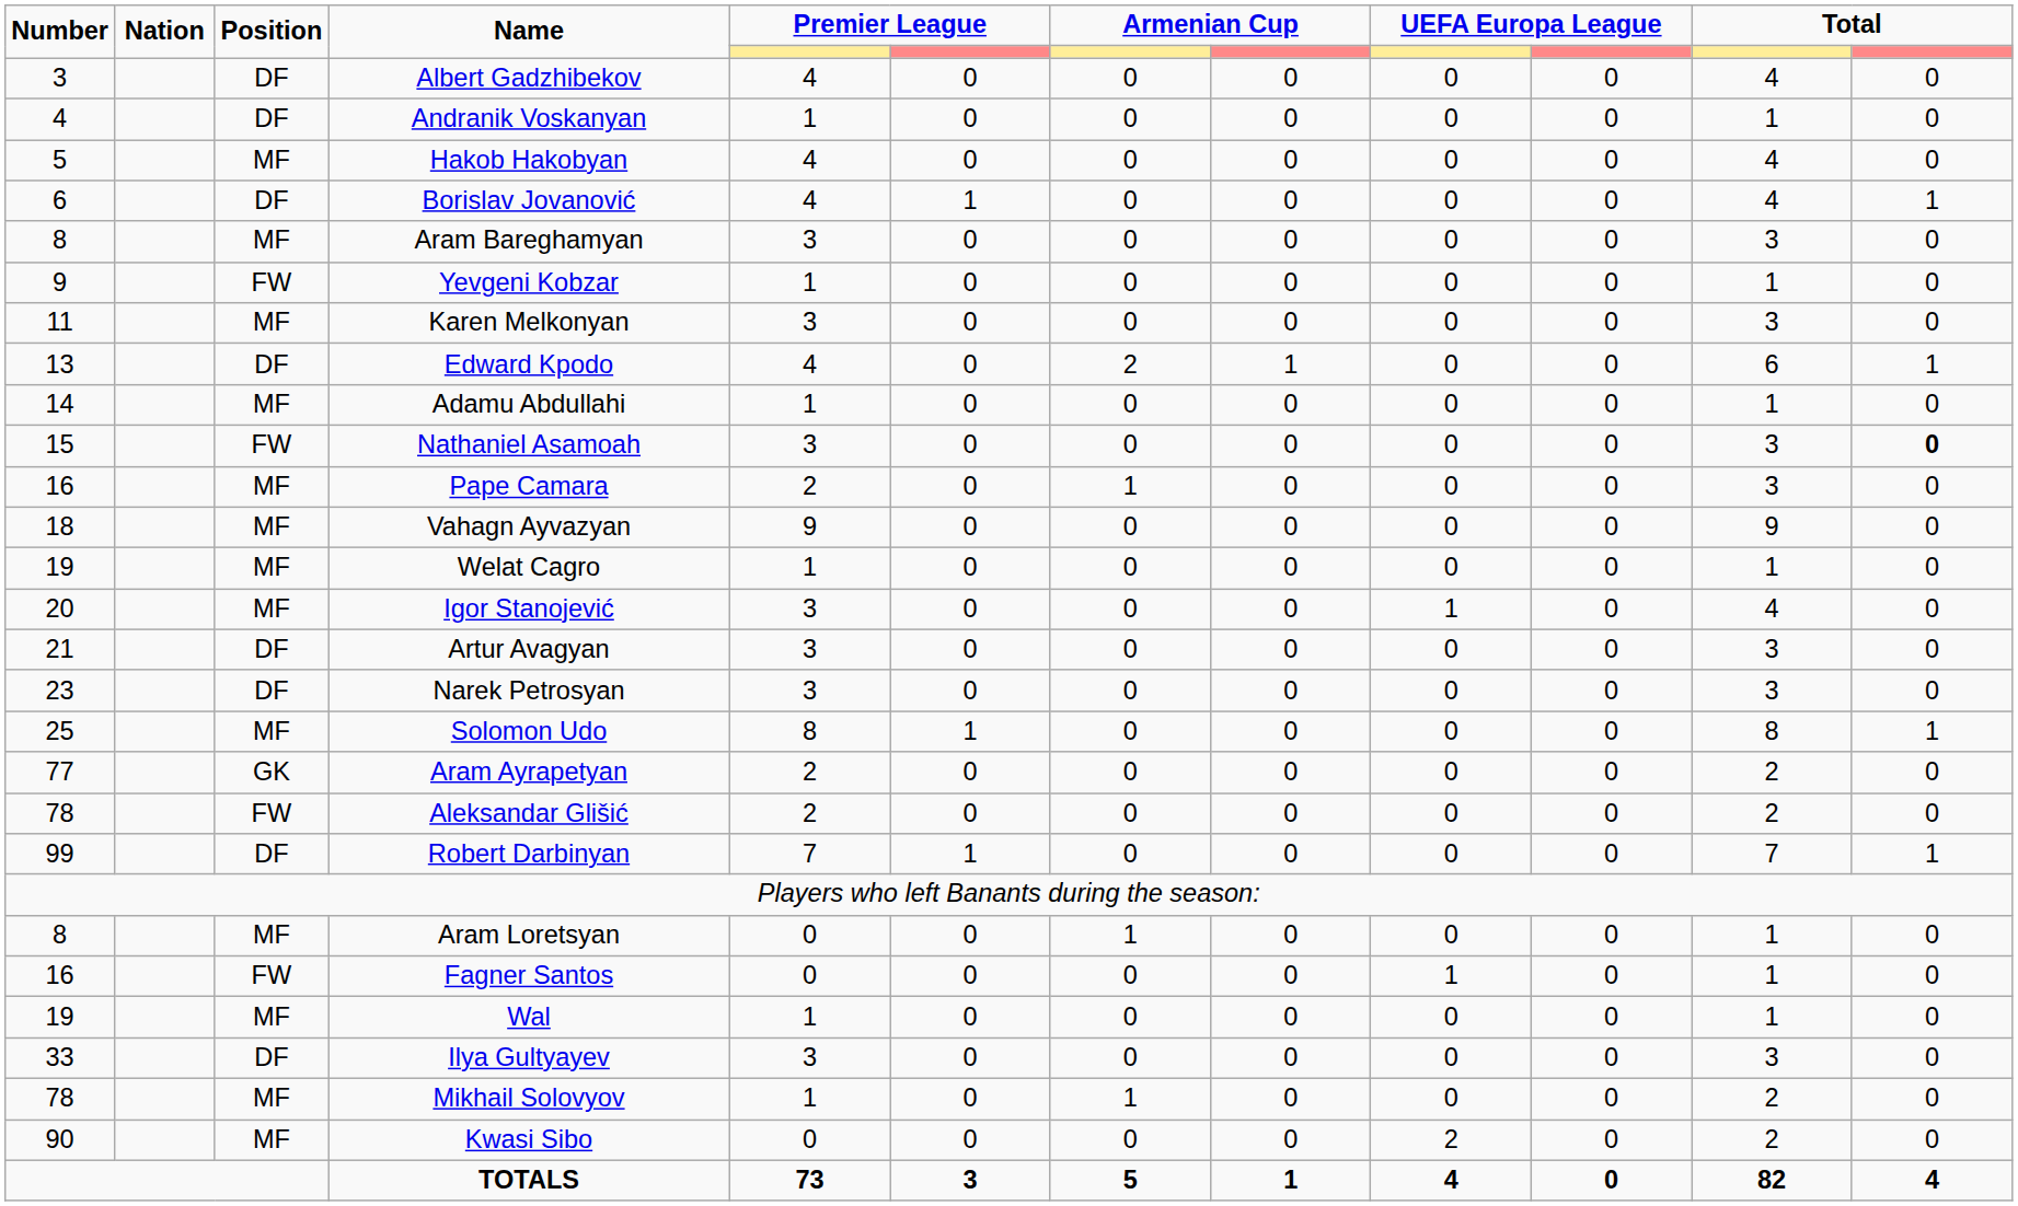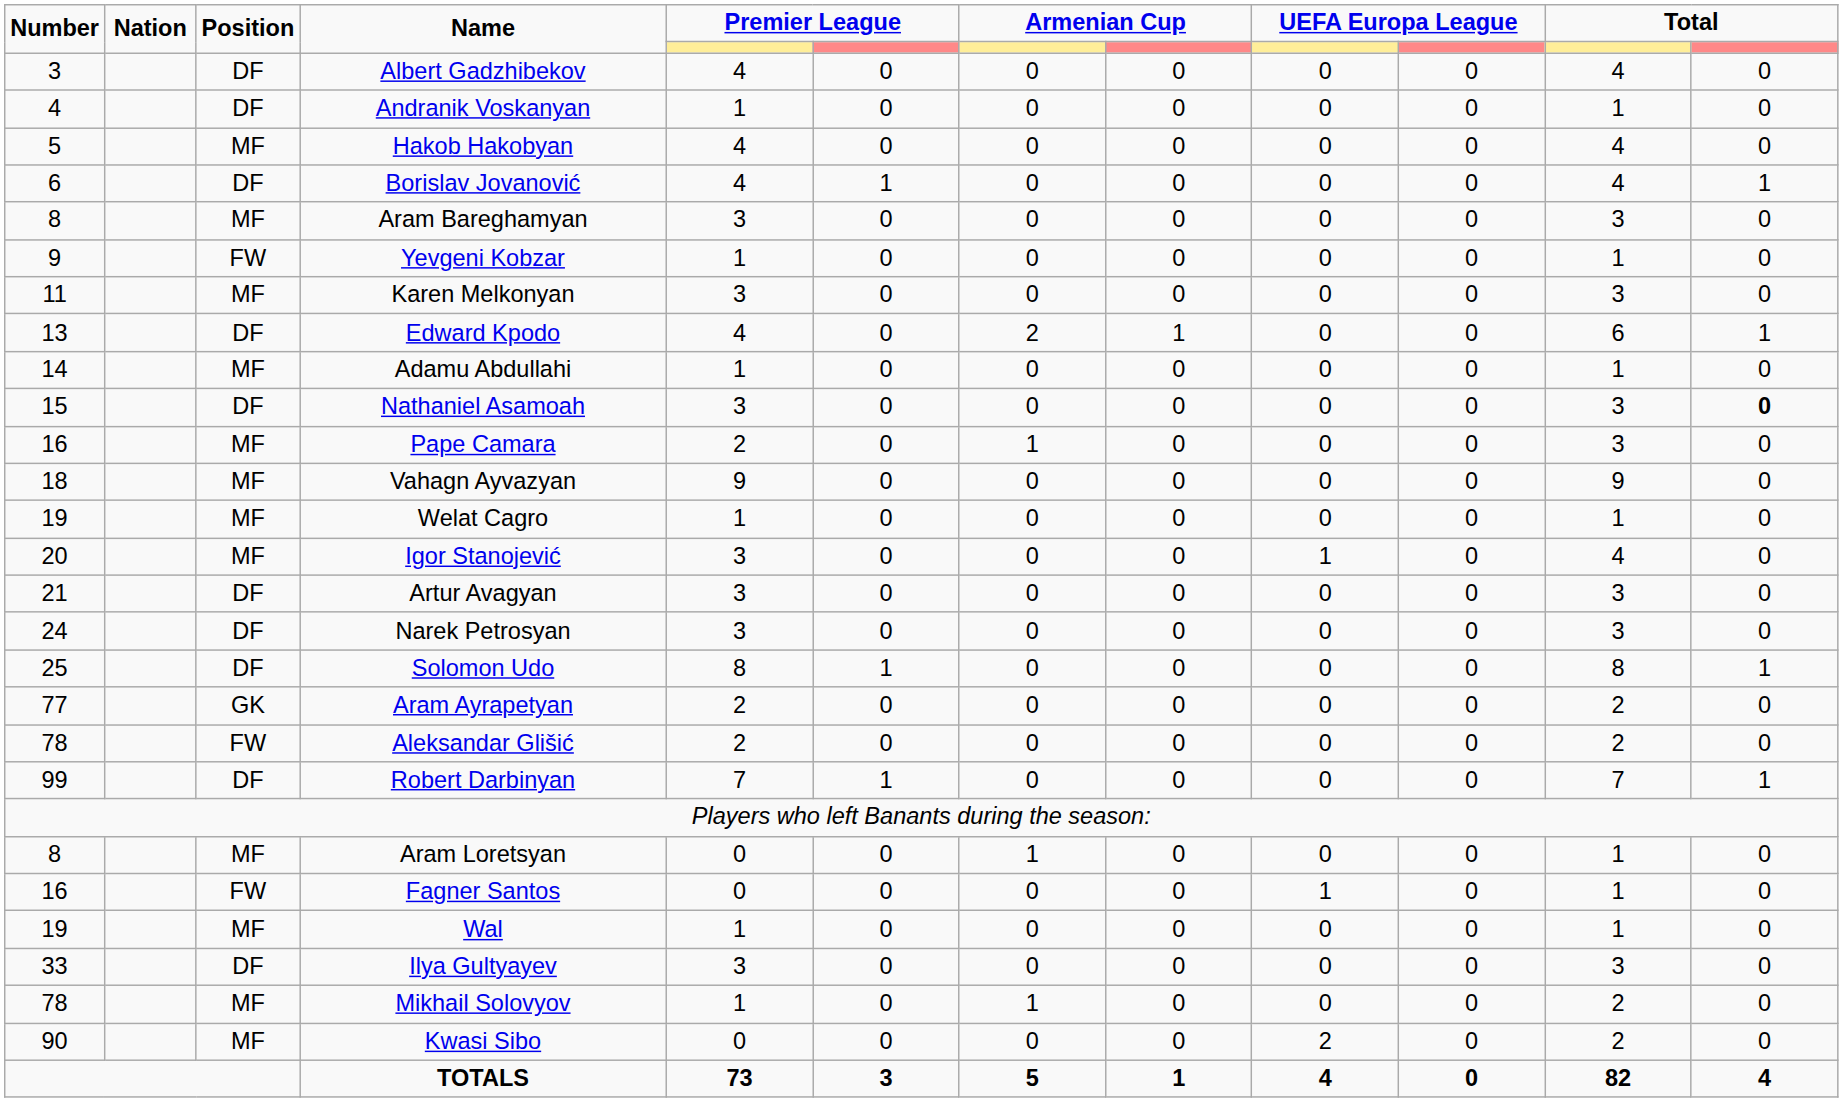 <table class="wikitable" style="text-align:center;">
 <tr>
 <td rowspan="2"  style="width:5%; text-align:center;"><strong>Number</strong></td>
 <td rowspan="2"  style="width:5%; text-align:center;"><strong>Nation</strong></td>
 <td rowspan="2"  style="width:5%; text-align:center;"><strong>Position</strong></td>
 <td rowspan="2"  style="width:20%; text-align:center;"><strong>Name</strong></td>
 <td colspan="2" style="text-align:center;"><strong><a href='#'>Premier League</a></strong></td>
 <td colspan="2" style="text-align:center;"><strong><a href='#'>Armenian Cup</a></strong></td>
 <td colspan="2" style="text-align:center;"><strong><a href='#'>UEFA Europa League</a></strong></td>
 <td colspan="2" style="text-align:center;"><strong>Total</strong></td>
 </tr>
 <tr>
 <th style="width:60px; background:#fe9;"></th>
 <th style="width:60px; background:#ff8888;"></th>
 <th style="width:60px; background:#fe9;"></th>
 <th style="width:60px; background:#ff8888;"></th>
 <th style="width:60px; background:#fe9;"></th>
 <th style="width:60px; background:#ff8888;"></th>
 <th style="width:60px; background:#fe9;"></th>
 <th style="width:60px; background:#ff8888;"></th>
 </tr>
 <tr>
 <td>3</td>
 <td></td>
 <td>DF</td>
 <td><a href='#'>Albert Gadzhibekov</a></td>
 <td>4</td>
 <td>0</td>
 <td>0</td>
 <td>0</td>
 <td>0</td>
 <td>0</td>
 <td>4</td>
 <td>0</td>
 </tr>
 <tr>
 <td>4</td>
 <td></td>
 <td>DF</td>
 <td><a href='#'>Andranik Voskanyan</a></td>
 <td>1</td>
 <td>0</td>
 <td>0</td>
 <td>0</td>
 <td>0</td>
 <td>0</td>
 <td>1</td>
 <td>0</td>
 </tr>
 <tr>
 <td>5</td>
 <td></td>
 <td>MF</td>
 <td><a href='#'>Hakob Hakobyan</a></td>
 <td>4</td>
 <td>0</td>
 <td>0</td>
 <td>0</td>
 <td>0</td>
 <td>0</td>
 <td>4</td>
 <td>0</td>
 </tr>
 <tr>
 <td>6</td>
 <td></td>
 <td>DF</td>
 <td><a href='#'>Borislav Jovanović</a></td>
 <td>4</td>
 <td>1</td>
 <td>0</td>
 <td>0</td>
 <td>0</td>
 <td>0</td>
 <td>4</td>
 <td>1</td>
 </tr>
 <tr>
 <td>8</td>
 <td></td>
 <td>MF</td>
 <td>Aram Bareghamyan</td>
 <td>3</td>
 <td>0</td>
 <td>0</td>
 <td>0</td>
 <td>0</td>
 <td>0</td>
 <td>3</td>
 <td>0</td>
 </tr>
 <tr>
 <td>9</td>
 <td></td>
 <td>FW</td>
 <td><a href='#'>Yevgeni Kobzar</a></td>
 <td>1</td>
 <td>0</td>
 <td>0</td>
 <td>0</td>
 <td>0</td>
 <td>0</td>
 <td>1</td>
 <td>0</td>
 </tr>
 <tr>
 <td>11</td>
 <td></td>
 <td>MF</td>
 <td>Karen Melkonyan</td>
 <td>3</td>
 <td>0</td>
 <td>0</td>
 <td>0</td>
 <td>0</td>
 <td>0</td>
 <td>3</td>
 <td>0</td>
 </tr>
 <tr>
 <td>13</td>
 <td></td>
 <td>DF</td>
 <td><a href='#'>Edward Kpodo</a></td>
 <td>4</td>
 <td>0</td>
 <td>2</td>
 <td>1</td>
 <td>0</td>
 <td>0</td>
 <td>6</td>
 <td>1</td>
 </tr>
 <tr>
 <td>14</td>
 <td></td>
 <td>MF</td>
 <td>Adamu Abdullahi</td>
 <td>1</td>
 <td>0</td>
 <td>0</td>
 <td>0</td>
 <td>0</td>
 <td>0</td>
 <td>1</td>
 <td>0</td>
 </tr>
 <tr>
 <td>15</td>
 <td></td>
-<td>FW</td>
+<td>DF</td>
 <td><a href='#'>Nathaniel Asamoah</a></td>
 <td>3</td>
 <td>0</td>
 <td>0</td>
 <td>0</td>
 <td>0</td>
 <td>0</td>
 <td>3</td>
 <td><strong>0</strong></td>
 </tr>
 <tr>
 <td>16</td>
 <td></td>
 <td>MF</td>
 <td><a href='#'>Pape Camara</a></td>
 <td>2</td>
 <td>0</td>
 <td>1</td>
 <td>0</td>
 <td>0</td>
 <td>0</td>
 <td>3</td>
 <td>0</td>
 </tr>
 <tr>
 <td>18</td>
 <td></td>
 <td>MF</td>
 <td>Vahagn Ayvazyan</td>
 <td>9</td>
 <td>0</td>
 <td>0</td>
 <td>0</td>
 <td>0</td>
 <td>0</td>
 <td>9</td>
 <td>0</td>
 </tr>
 <tr>
 <td>19</td>
 <td></td>
 <td>MF</td>
 <td>Welat Cagro</td>
 <td>1</td>
 <td>0</td>
 <td>0</td>
 <td>0</td>
 <td>0</td>
 <td>0</td>
 <td>1</td>
 <td>0</td>
 </tr>
 <tr>
 <td>20</td>
 <td></td>
 <td>MF</td>
 <td><a href='#'>Igor Stanojević</a></td>
 <td>3</td>
 <td>0</td>
 <td>0</td>
 <td>0</td>
 <td>1</td>
 <td>0</td>
 <td>4</td>
 <td>0</td>
 </tr>
 <tr>
 <td>21</td>
 <td></td>
 <td>DF</td>
 <td>Artur Avagyan</td>
 <td>3</td>
 <td>0</td>
 <td>0</td>
 <td>0</td>
 <td>0</td>
 <td>0</td>
 <td>3</td>
 <td>0</td>
 </tr>
 <tr>
-<td>23</td>
+<td>24</td>
 <td></td>
 <td>DF</td>
 <td>Narek Petrosyan</td>
 <td>3</td>
 <td>0</td>
 <td>0</td>
 <td>0</td>
 <td>0</td>
 <td>0</td>
 <td>3</td>
 <td>0</td>
 </tr>
 <tr>
 <td>25</td>
 <td></td>
-<td>MF</td>
+<td>DF</td>
 <td><a href='#'>Solomon Udo</a></td>
 <td>8</td>
 <td>1</td>
 <td>0</td>
 <td>0</td>
 <td>0</td>
 <td>0</td>
 <td>8</td>
 <td>1</td>
 </tr>
 <tr>
 <td>77</td>
 <td></td>
 <td>GK</td>
 <td><a href='#'>Aram Ayrapetyan</a></td>
 <td>2</td>
 <td>0</td>
 <td>0</td>
 <td>0</td>
 <td>0</td>
 <td>0</td>
 <td>2</td>
 <td>0</td>
 </tr>
 <tr>
 <td>78</td>
 <td></td>
 <td>FW</td>
 <td><a href='#'>Aleksandar Glišić</a></td>
 <td>2</td>
 <td>0</td>
 <td>0</td>
 <td>0</td>
 <td>0</td>
 <td>0</td>
 <td>2</td>
 <td>0</td>
 </tr>
 <tr>
 <td>99</td>
 <td></td>
 <td>DF</td>
 <td><a href='#'>Robert Darbinyan</a></td>
 <td>7</td>
 <td>1</td>
 <td>0</td>
 <td>0</td>
 <td>0</td>
 <td>0</td>
 <td>7</td>
 <td>1</td>
 </tr>
 <tr>
 <td colspan="14"><em>Players who left Banants during the season:</em></td>
 </tr>
 <tr>
 <td>8</td>
 <td></td>
 <td>MF</td>
 <td>Aram Loretsyan</td>
 <td>0</td>
 <td>0</td>
 <td>1</td>
 <td>0</td>
 <td>0</td>
 <td>0</td>
 <td>1</td>
 <td>0</td>
 </tr>
 <tr>
 <td>16</td>
 <td></td>
 <td>FW</td>
 <td><a href='#'>Fagner Santos</a></td>
 <td>0</td>
 <td>0</td>
 <td>0</td>
 <td>0</td>
 <td>1</td>
 <td>0</td>
 <td>1</td>
 <td>0</td>
 </tr>
 <tr>
 <td>19</td>
 <td></td>
 <td>MF</td>
 <td><a href='#'>Wal</a></td>
 <td>1</td>
 <td>0</td>
 <td>0</td>
 <td>0</td>
 <td>0</td>
 <td>0</td>
 <td>1</td>
 <td>0</td>
 </tr>
 <tr>
 <td>33</td>
 <td></td>
 <td>DF</td>
 <td><a href='#'>Ilya Gultyayev</a></td>
 <td>3</td>
 <td>0</td>
 <td>0</td>
 <td>0</td>
 <td>0</td>
 <td>0</td>
 <td>3</td>
 <td>0</td>
 </tr>
 <tr>
 <td>78</td>
 <td></td>
 <td>MF</td>
 <td><a href='#'>Mikhail Solovyov</a></td>
 <td>1</td>
 <td>0</td>
 <td>1</td>
 <td>0</td>
 <td>0</td>
 <td>0</td>
 <td>2</td>
 <td>0</td>
 </tr>
 <tr>
 <td>90</td>
 <td></td>
 <td>MF</td>
 <td><a href='#'>Kwasi Sibo</a></td>
 <td>0</td>
 <td>0</td>
 <td>0</td>
 <td>0</td>
 <td>2</td>
 <td>0</td>
 <td>2</td>
 <td>0</td>
 </tr>
 <tr>
 <td colspan="3"></td>
 <td><strong>TOTALS</strong></td>
 <td><strong>73</strong></td>
 <td><strong>3</strong></td>
 <td><strong>5</strong></td>
 <td><strong>1</strong></td>
 <td><strong>4</strong></td>
 <td><strong>0</strong></td>
 <td><strong>82</strong></td>
 <td><strong>4</strong></td>
 </tr>
 </table>
